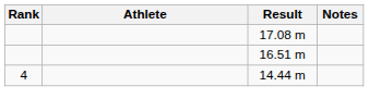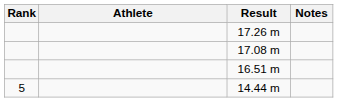 <table class="wikitable sortable" style="text-align:center">
 <tr>
 <th width=40>Rank</th>
 <th width=250>Athlete</th>
 <th width=80>Result</th>
 <th width=50>Notes</th>
+</tr>
+<tr>
+<td></td>
+<td align=left></td>
+<td>17.26 m</td>
+<td></td>
 </tr>
 <tr>
 <td></td>
 <td align=left></td>
 <td>17.08 m</td>
 <td></td>
 </tr>
 <tr>
 <td></td>
 <td align=left></td>
 <td>16.51 m</td>
 <td></td>
 </tr>
 <tr>
-<td>4</td>
+<td>5</td>
 <td align=left></td>
 <td>14.44 m</td>
 <td></td>
 </tr>
 </table>
